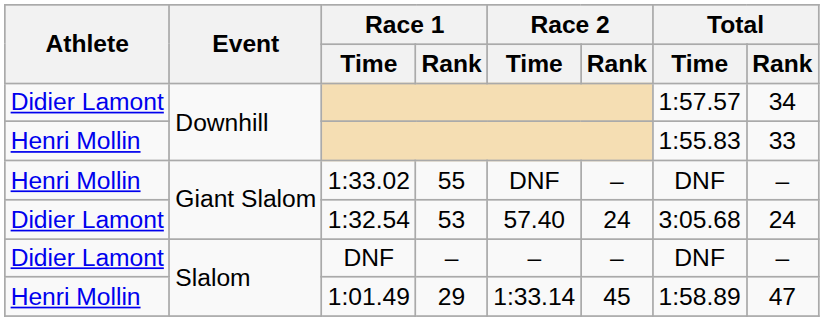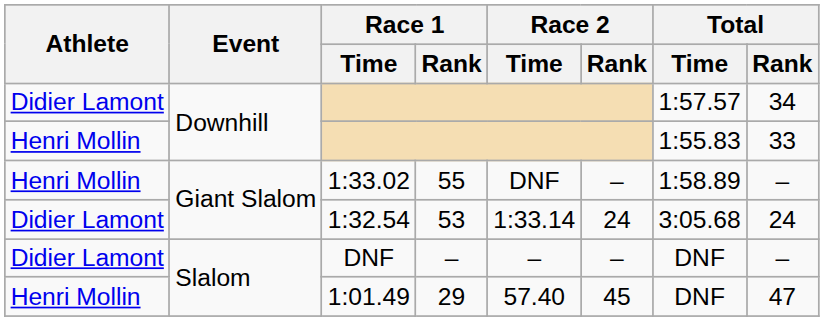 <table class="wikitable" style="font-size:90%">
 <tr>
 <th rowspan="2">Athlete</th>
 <th rowspan="2">Event</th>
 <th colspan="2">Race 1</th>
 <th colspan="2">Race 2</th>
 <th colspan="2">Total</th>
 </tr>
 <tr>
 <th>Time</th>
 <th>Rank</th>
 <th>Time</th>
 <th>Rank</th>
 <th>Time</th>
 <th>Rank</th>
 </tr>
 <tr>
 <td><a href='#'>Didier Lamont</a></td>
 <td rowspan="2">Downhill</td>
 <td colspan="4" bgcolor="wheat"></td>
 <td align="center">1:57.57</td>
 <td align="center">34</td>
 </tr>
 <tr>
 <td><a href='#'>Henri Mollin</a></td>
 <td colspan="4" bgcolor="wheat"></td>
 <td align="center">1:55.83</td>
 <td align="center">33</td>
 </tr>
 <tr>
 <td><a href='#'>Henri Mollin</a></td>
 <td rowspan="2">Giant Slalom</td>
 <td align="center">1:33.02</td>
 <td align="center">55</td>
 <td align="center">DNF</td>
 <td align="center">–</td>
-<td align="center">DNF</td>
+<td align="center">1:58.89</td>
 <td align="center">–</td>
 </tr>
 <tr>
 <td><a href='#'>Didier Lamont</a></td>
 <td align="center">1:32.54</td>
 <td align="center">53</td>
-<td align="center">57.40</td>
+<td align="center">1:33.14</td>
 <td align="center">24</td>
 <td align="center">3:05.68</td>
 <td align="center">24</td>
 </tr>
 <tr>
 <td><a href='#'>Didier Lamont</a></td>
 <td rowspan="2">Slalom</td>
 <td align="center">DNF</td>
 <td align="center">–</td>
 <td align="center">–</td>
 <td align="center">–</td>
 <td align="center">DNF</td>
 <td align="center">–</td>
 </tr>
 <tr>
 <td><a href='#'>Henri Mollin</a></td>
 <td align="center">1:01.49</td>
 <td align="center">29</td>
-<td align="center">1:33.14</td>
+<td align="center">57.40</td>
 <td align="center">45</td>
-<td align="center">1:58.89</td>
+<td align="center">DNF</td>
 <td align="center">47</td>
 </tr>
 </table>
